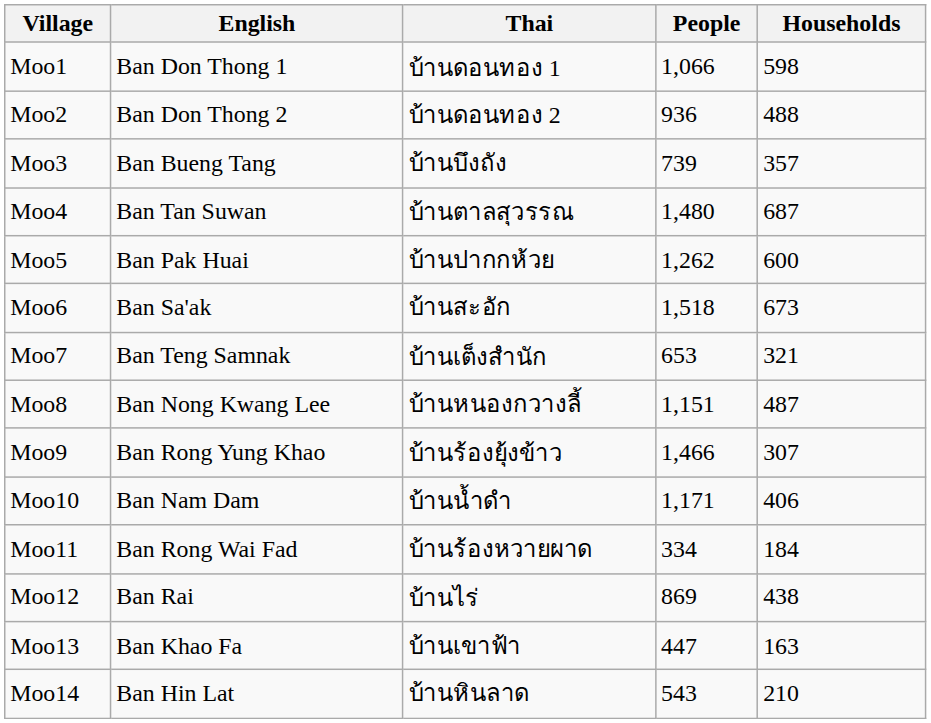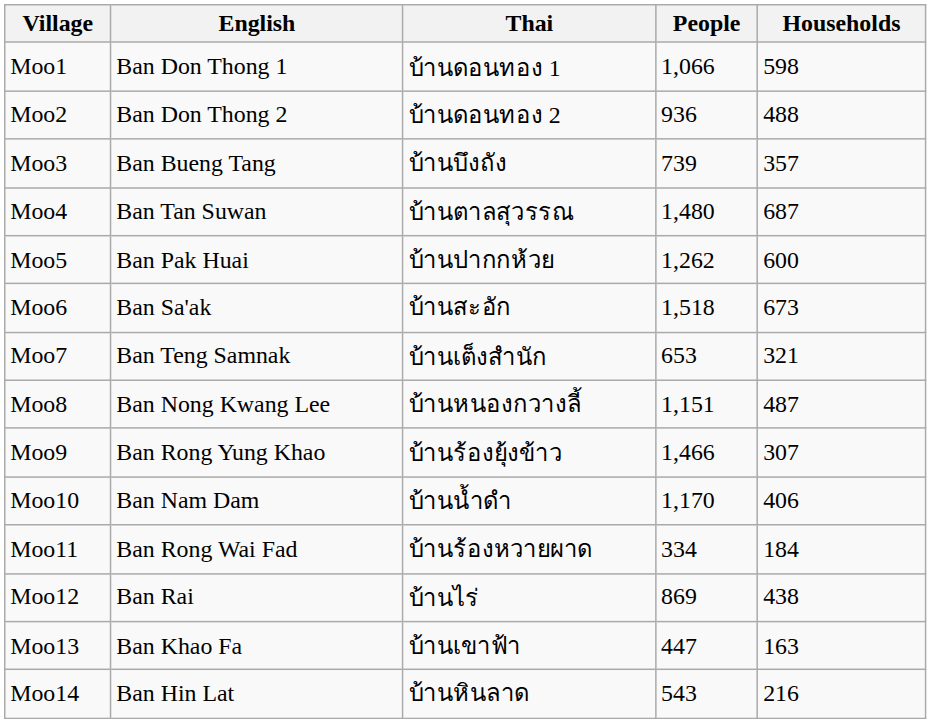 <table class="wikitable" style="width:70%;">
 <tr>
 <th>Village</th>
 <th>English</th>
 <th>Thai</th>
 <th>People</th>
 <th>Households</th>
 </tr>
 <tr>
 <td>Moo1</td>
 <td>Ban Don Thong 1</td>
 <td>บ้านดอนทอง 1</td>
 <td>1,066</td>
 <td>598</td>
 </tr>
 <tr>
 <td>Moo2</td>
 <td>Ban Don Thong 2</td>
 <td>บ้านดอนทอง 2</td>
 <td>936</td>
 <td>488</td>
 </tr>
 <tr>
 <td>Moo3</td>
 <td>Ban Bueng Tang</td>
 <td>บ้านบึงถัง</td>
 <td>739</td>
 <td>357</td>
 </tr>
 <tr>
 <td>Moo4</td>
 <td>Ban Tan Suwan</td>
 <td>บ้านตาลสุวรรณ</td>
 <td>1,480</td>
 <td>687</td>
 </tr>
 <tr>
 <td>Moo5</td>
 <td>Ban Pak Huai</td>
 <td>บ้านปากกห้วย</td>
 <td>1,262</td>
 <td>600</td>
 </tr>
 <tr>
 <td>Moo6</td>
 <td>Ban Sa'ak</td>
 <td>บ้านสะอัก</td>
 <td>1,518</td>
 <td>673</td>
 </tr>
 <tr>
 <td>Moo7</td>
 <td>Ban Teng Samnak</td>
 <td>บ้านเต็งสำนัก</td>
 <td>653</td>
 <td>321</td>
 </tr>
 <tr>
 <td>Moo8</td>
 <td>Ban Nong Kwang Lee</td>
 <td>บ้านหนองกวางลี้</td>
 <td>1,151</td>
 <td>487</td>
 </tr>
 <tr>
 <td>Moo9</td>
 <td>Ban Rong Yung Khao</td>
 <td>บ้านร้องยุ้งข้าว</td>
 <td>1,466</td>
 <td>307</td>
 </tr>
 <tr>
 <td>Moo10</td>
 <td>Ban Nam Dam</td>
 <td>บ้านน้ำดำ</td>
-<td>1,171</td>
+<td>1,170</td>
 <td>406</td>
 </tr>
 <tr>
 <td>Moo11</td>
 <td>Ban Rong Wai Fad</td>
 <td>บ้านร้องหวายผาด</td>
 <td>334</td>
 <td>184</td>
 </tr>
 <tr>
 <td>Moo12</td>
 <td>Ban Rai</td>
 <td>บ้านไร่</td>
 <td>869</td>
 <td>438</td>
 </tr>
 <tr>
 <td>Moo13</td>
 <td>Ban Khao Fa</td>
 <td>บ้านเขาฟ้า</td>
 <td>447</td>
 <td>163</td>
 </tr>
 <tr>
 <td>Moo14</td>
 <td>Ban Hin Lat</td>
 <td>บ้านหินลาด</td>
 <td>543</td>
-<td>210</td>
+<td>216</td>
 </tr>
 </table>
